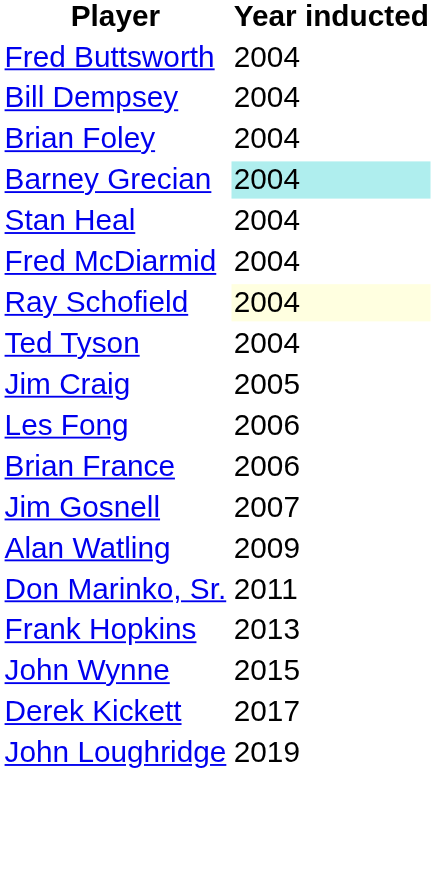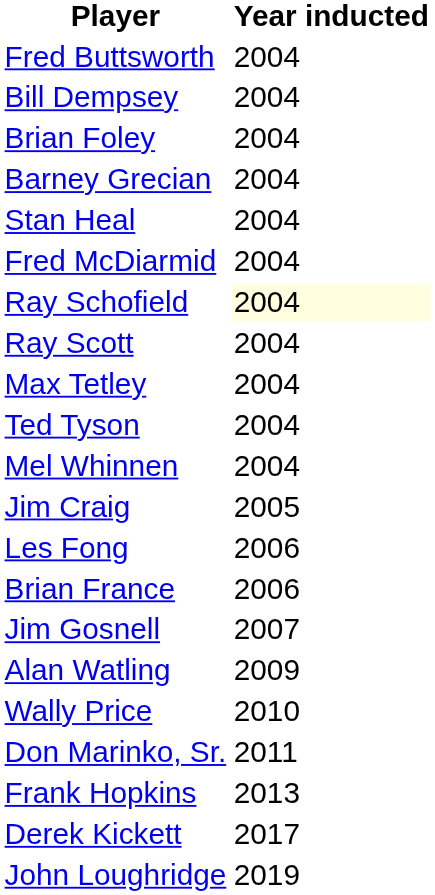 <table class="Wikitable sortable">
 <tr>
 <th>Player</th>
 <th>Year inducted</th>
 </tr>
 <tr>
 <td><a href='#'>Fred Buttsworth</a></td>
 <td>2004</td>
 </tr>
 <tr>
 <td><a href='#'>Bill Dempsey</a></td>
 <td>2004</td>
 </tr>
 <tr>
 <td><a href='#'>Brian Foley</a></td>
 <td>2004</td>
 </tr>
 <tr>
 <td><a href='#'>Barney Grecian</a></td>
-<td style="background: paleturquoise;">2004</td>
+<td>2004</td>
 </tr>
 <tr>
 <td><a href='#'>Stan Heal</a></td>
 <td>2004</td>
 </tr>
 <tr>
 <td><a href='#'>Fred McDiarmid</a></td>
 <td>2004</td>
 </tr>
 <tr>
 <td><a href='#'>Ray Schofield</a></td>
 <td style="background: lightyellow;">2004</td>
 </tr>
 <tr>
+<td><a href='#'>Ray Scott</a></td>
+<td>2004</td>
+</tr>
+<tr>
+<td><a href='#'>Max Tetley</a></td>
+<td>2004</td>
+</tr>
+<tr>
 <td><a href='#'>Ted Tyson</a></td>
+<td>2004</td>
+</tr>
+<tr>
+<td><a href='#'>Mel Whinnen</a></td>
 <td>2004</td>
 </tr>
 <tr>
 <td><a href='#'>Jim Craig</a></td>
 <td>2005</td>
 </tr>
 <tr>
 <td><a href='#'>Les Fong</a></td>
 <td>2006</td>
 </tr>
 <tr>
 <td><a href='#'>Brian France</a></td>
 <td>2006</td>
 </tr>
 <tr>
 <td><a href='#'>Jim Gosnell</a></td>
 <td>2007</td>
 </tr>
 <tr>
 <td><a href='#'>Alan Watling</a></td>
 <td>2009</td>
 </tr>
 <tr>
+<td><a href='#'>Wally Price</a></td>
+<td>2010</td>
+</tr>
+<tr>
 <td><a href='#'>Don Marinko, Sr.</a></td>
 <td>2011</td>
 </tr>
 <tr>
 <td><a href='#'>Frank Hopkins</a></td>
 <td>2013</td>
-</tr>
-<tr>
-<td><a href='#'>John Wynne</a></td>
-<td>2015</td>
 </tr>
 <tr>
 <td><a href='#'>Derek Kickett</a></td>
 <td>2017</td>
 </tr>
 <tr>
 <td><a href='#'>John Loughridge</a></td>
 <td>2019</td>
 </tr>
 </table>
